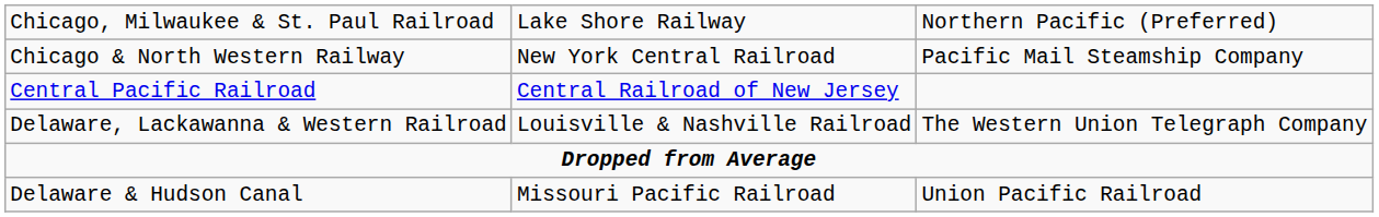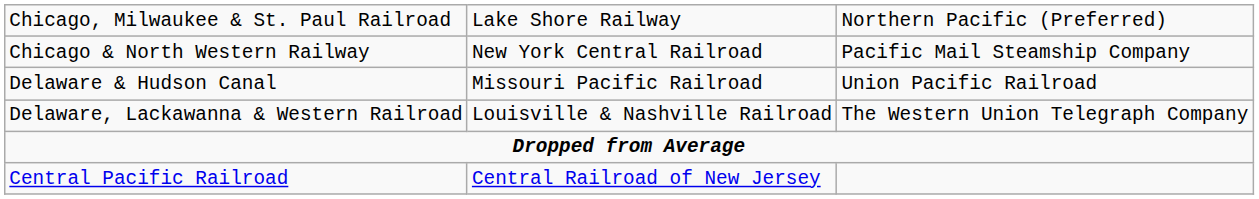 <table class="wikitable" border="1">
 <tr>
 <td>Chicago, Milwaukee & St. Paul Railroad</td>
 <td>Lake Shore Railway</td>
 <td>Northern Pacific (Preferred)</td>
 </tr>
 <tr>
 <td>Chicago & North Western Railway</td>
 <td>New York Central Railroad</td>
 <td>Pacific Mail Steamship Company</td>
 </tr>
 <tr>
-<td><a href='#'>Central Pacific Railroad</a></td>
-<td><a href='#'>Central Railroad of New Jersey</a></td>
-<td></td>
+<td>Delaware & Hudson Canal</td>
+<td>Missouri Pacific Railroad</td>
+<td>Union Pacific Railroad</td>
 </tr>
 <tr>
 <td>Delaware, Lackawanna & Western Railroad</td>
 <td>Louisville & Nashville Railroad</td>
 <td>The Western Union Telegraph Company</td>
 </tr>
 <tr>
 <td colspan="3" align="center"><strong><em>Dropped from Average</em></strong></td>
 </tr>
 <tr>
-<td>Delaware & Hudson Canal</td>
-<td>Missouri Pacific Railroad</td>
-<td>Union Pacific Railroad</td>
+<td><a href='#'>Central Pacific Railroad</a></td>
+<td><a href='#'>Central Railroad of New Jersey</a></td>
+<td></td>
 </tr>
 </table>
